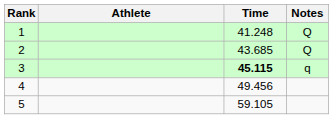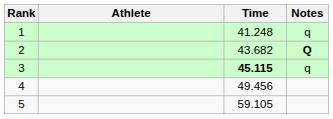 <table class=wikitable style="text-align:center">
 <tr>
 <th width=40>Rank</th>
 <th width=250>Athlete</th>
 <th width=80>Time</th>
 <th width=50>Notes</th>
 </tr>
 <tr bgcolor="ccffcc">
 <td>1</td>
 <td align=left></td>
 <td>41.248</td>
-<td>Q</td>
+<td>q</td>
 </tr>
 <tr bgcolor="ccffcc">
 <td>2</td>
 <td align=left></td>
-<td>43.685</td>
-<td>Q</td>
+<td>43.682</td>
+<td><strong>Q</strong></td>
 </tr>
 <tr bgcolor="ccffcc">
 <td>3</td>
 <td align=left></td>
 <td><strong>45.115</strong></td>
 <td>q</td>
 </tr>
 <tr>
 <td>4</td>
 <td align=left></td>
 <td>49.456</td>
 <td></td>
 </tr>
 <tr>
 <td>5</td>
 <td align=left></td>
 <td>59.105</td>
 <td></td>
 </tr>
 </table>
